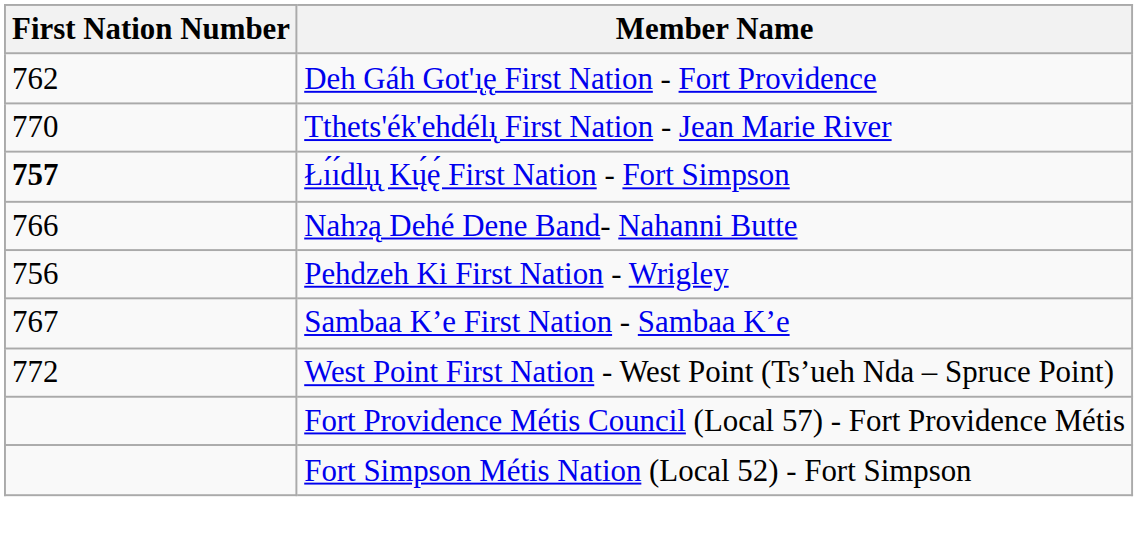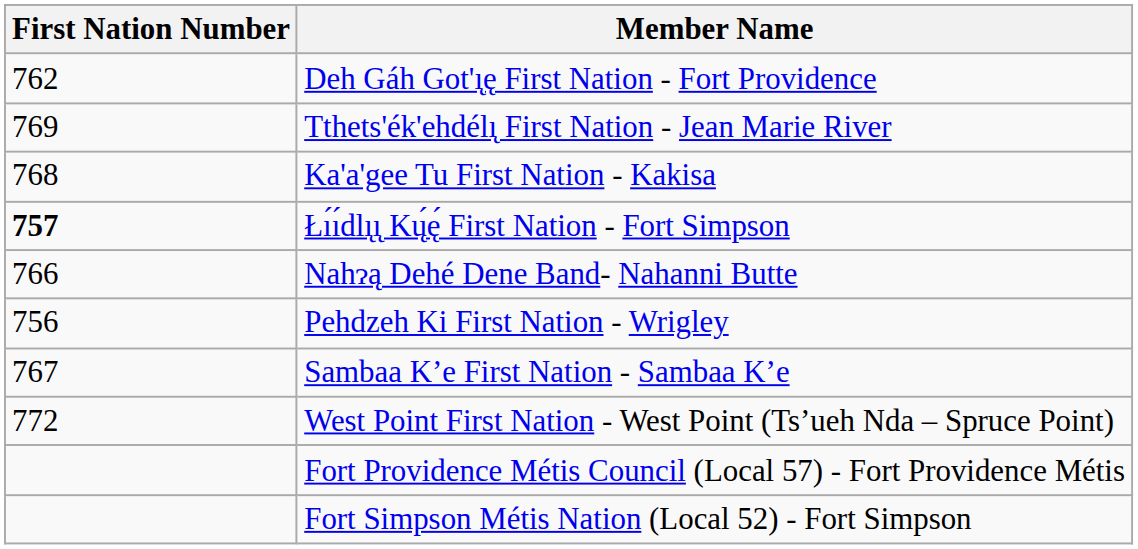 <table class="wikitable">
 <tr>
 <th>First Nation Number</th>
 <th>Member Name</th>
 </tr>
 <tr>
 <td>762</td>
 <td><a href='#'>Deh Gáh Got'ı̨ę First Nation</a> - <a href='#'>Fort Providence</a></td>
 </tr>
 <tr>
-<td>770</td>
+<td>769</td>
 <td><a href='#'>Tthets'ék'ehdélı̨ First Nation</a> - <a href='#'>Jean Marie River</a></td>
+</tr>
+<tr>
+<td>768</td>
+<td><a href='#'>Ka'a'gee Tu First Nation</a> - <a href='#'>Kakisa</a></td>
 </tr>
 <tr>
 <td><strong>757</strong></td>
 <td><a href='#'>Łı́ı́dlı̨ı̨ Kų́ę́ First Nation</a> - <a href='#'>Fort Simpson</a></td>
 </tr>
 <tr>
 <td>766</td>
 <td><a href='#'>Nahɂą Dehé Dene Band</a>- <a href='#'>Nahanni Butte</a></td>
 </tr>
 <tr>
 <td>756</td>
 <td><a href='#'>Pehdzeh Ki First Nation</a> - <a href='#'>Wrigley</a></td>
 </tr>
 <tr>
 <td>767</td>
 <td><a href='#'>Sambaa Kʼe First Nation</a> - <a href='#'>Sambaa Kʼe</a></td>
 </tr>
 <tr>
 <td>772</td>
 <td><a href='#'>West Point First Nation</a> - West Point (Ts’ueh Nda – Spruce Point)</td>
 </tr>
 <tr>
 <td></td>
 <td><a href='#'>Fort Providence Métis Council</a> (Local 57) - Fort Providence Métis</td>
 </tr>
 <tr>
 <td></td>
 <td><a href='#'>Fort Simpson Métis Nation</a> (Local 52) - Fort Simpson</td>
 </tr>
 </table>
